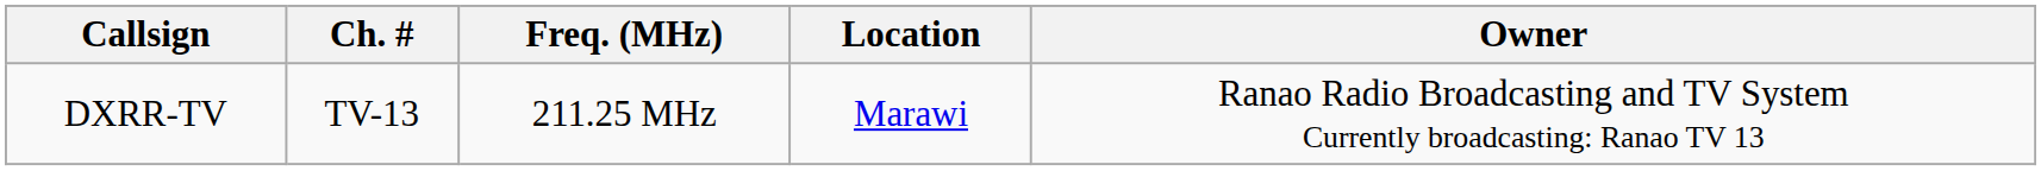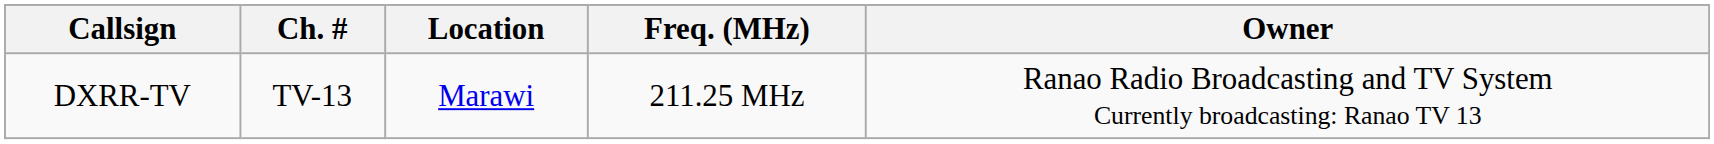 <table class="wikitable" style="width:100%; text-align:center;">
 <tr>
 <th>Callsign</th>
 <th>Ch. #</th>
+<th>Location</th>
 <th>Freq. (MHz)</th>
-<th>Location</th>
 <th>Owner</th>
 </tr>
 <tr>
 <td>DXRR-TV</td>
 <td>TV-13</td>
+<td><a href='#'>Marawi</a></td>
 <td>211.25 MHz</td>
-<td><a href='#'>Marawi</a></td>
 <td>Ranao Radio Broadcasting and TV System<br><small>Currently broadcasting: Ranao TV 13</small></td>
 </tr>
 </table>
